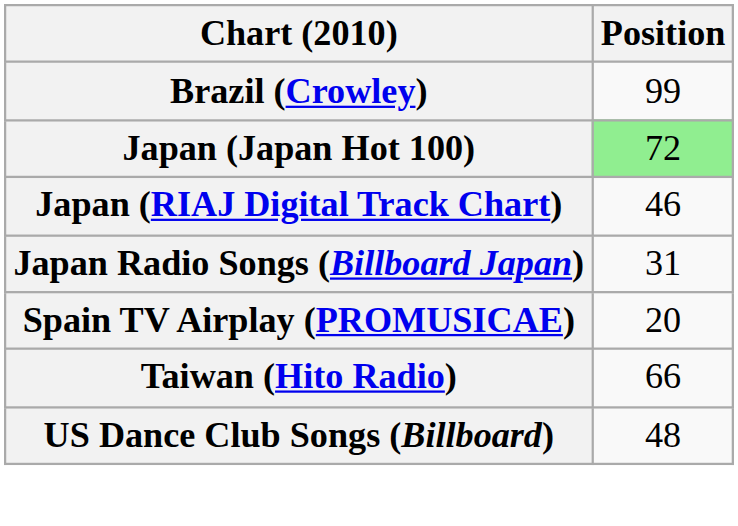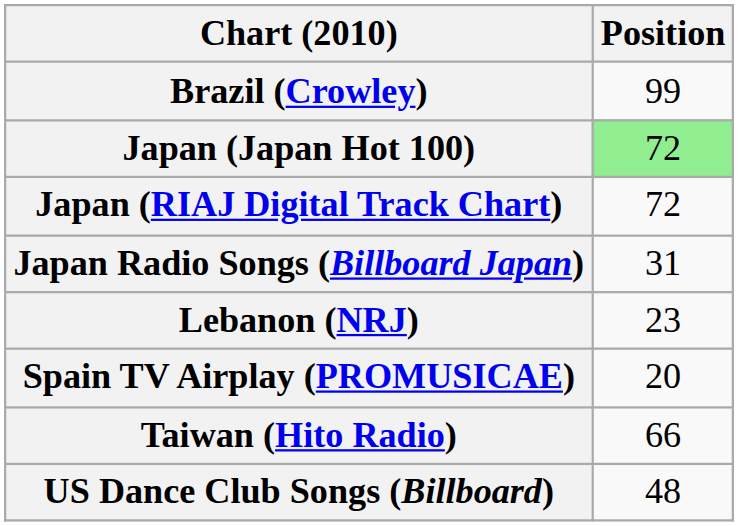 <table class="wikitable sortable plainrowheaders" style="text-align:center;">
 <tr>
 <th scope="col">Chart (2010)</th>
 <th scope="col">Position</th>
 </tr>
 <tr>
 <th scope="row">Brazil (<a href='#'>Crowley</a>)</th>
 <td align="center">99</td>
 </tr>
 <tr>
 <th scope="row">Japan (Japan Hot 100)</th>
 <td align="center" style="background: lightgreen;">72</td>
 </tr>
 <tr>
 <th scope="row">Japan (<a href='#'>RIAJ Digital Track Chart</a>)</th>
-<td style="text-align:center;">46</td>
+<td style="text-align:center;">72</td>
 </tr>
 <tr>
 <th scope="row">Japan Radio Songs (<em><a href='#'>Billboard Japan</a></em>)</th>
 <td align="center">31</td>
+</tr>
+<tr>
+<th scope="row">Lebanon (<a href='#'>NRJ</a>)</th>
+<td style="text-align:center;">23</td>
 </tr>
 <tr>
 <th scope="row">Spain TV Airplay (<a href='#'>PROMUSICAE</a>)</th>
 <td style="text-align:center;">20</td>
 </tr>
 <tr>
 <th scope="row">Taiwan (<a href='#'>Hito Radio</a>)</th>
 <td style="text-align:center;">66</td>
 </tr>
 <tr>
 <th scope="row">US Dance Club Songs (<em>Billboard</em>)</th>
 <td style="text-align:center;">48</td>
 </tr>
 </table>
